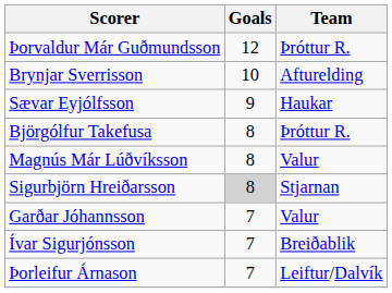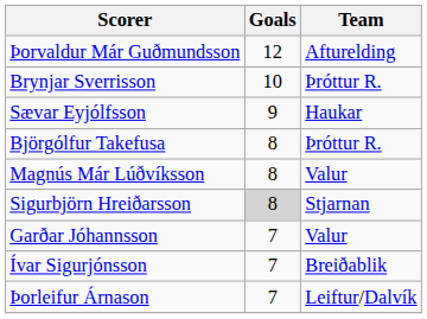 <table class="wikitable">
 <tr>
 <th>Scorer</th>
 <th>Goals</th>
 <th>Team</th>
 </tr>
 <tr>
 <td> <a href='#'>Þorvaldur Már Guðmundsson</a></td>
 <td align=center>12</td>
-<td><a href='#'>Þróttur R.</a></td>
+<td><a href='#'>Afturelding</a></td>
 </tr>
 <tr>
 <td> <a href='#'>Brynjar Sverrisson</a></td>
 <td align=center>10</td>
-<td><a href='#'>Afturelding</a></td>
+<td><a href='#'>Þróttur R.</a></td>
 </tr>
 <tr>
 <td> <a href='#'>Sævar Eyjólfsson</a></td>
 <td align=center>9</td>
 <td><a href='#'>Haukar</a></td>
 </tr>
 <tr>
 <td> <a href='#'>Björgólfur Takefusa</a></td>
 <td align=center>8</td>
 <td><a href='#'>Þróttur R.</a></td>
 </tr>
 <tr>
 <td> <a href='#'>Magnús Már Lúðvíksson</a></td>
 <td align=center>8</td>
 <td><a href='#'>Valur</a></td>
 </tr>
 <tr>
 <td> <a href='#'>Sigurbjörn Hreiðarsson</a></td>
 <td align=center style="background: lightgrey;">8</td>
 <td><a href='#'>Stjarnan</a></td>
 </tr>
 <tr>
 <td> <a href='#'>Garðar Jóhannsson</a></td>
 <td align=center>7</td>
 <td><a href='#'>Valur</a></td>
 </tr>
 <tr>
 <td> <a href='#'>Ívar Sigurjónsson</a></td>
 <td align=center>7</td>
 <td><a href='#'>Breiðablik</a></td>
 </tr>
 <tr>
 <td> <a href='#'>Þorleifur Árnason</a></td>
 <td align=center>7</td>
 <td><a href='#'>Leiftur</a>/<a href='#'>Dalvík</a></td>
 </tr>
 <tr>
 </tr>
 </table>
